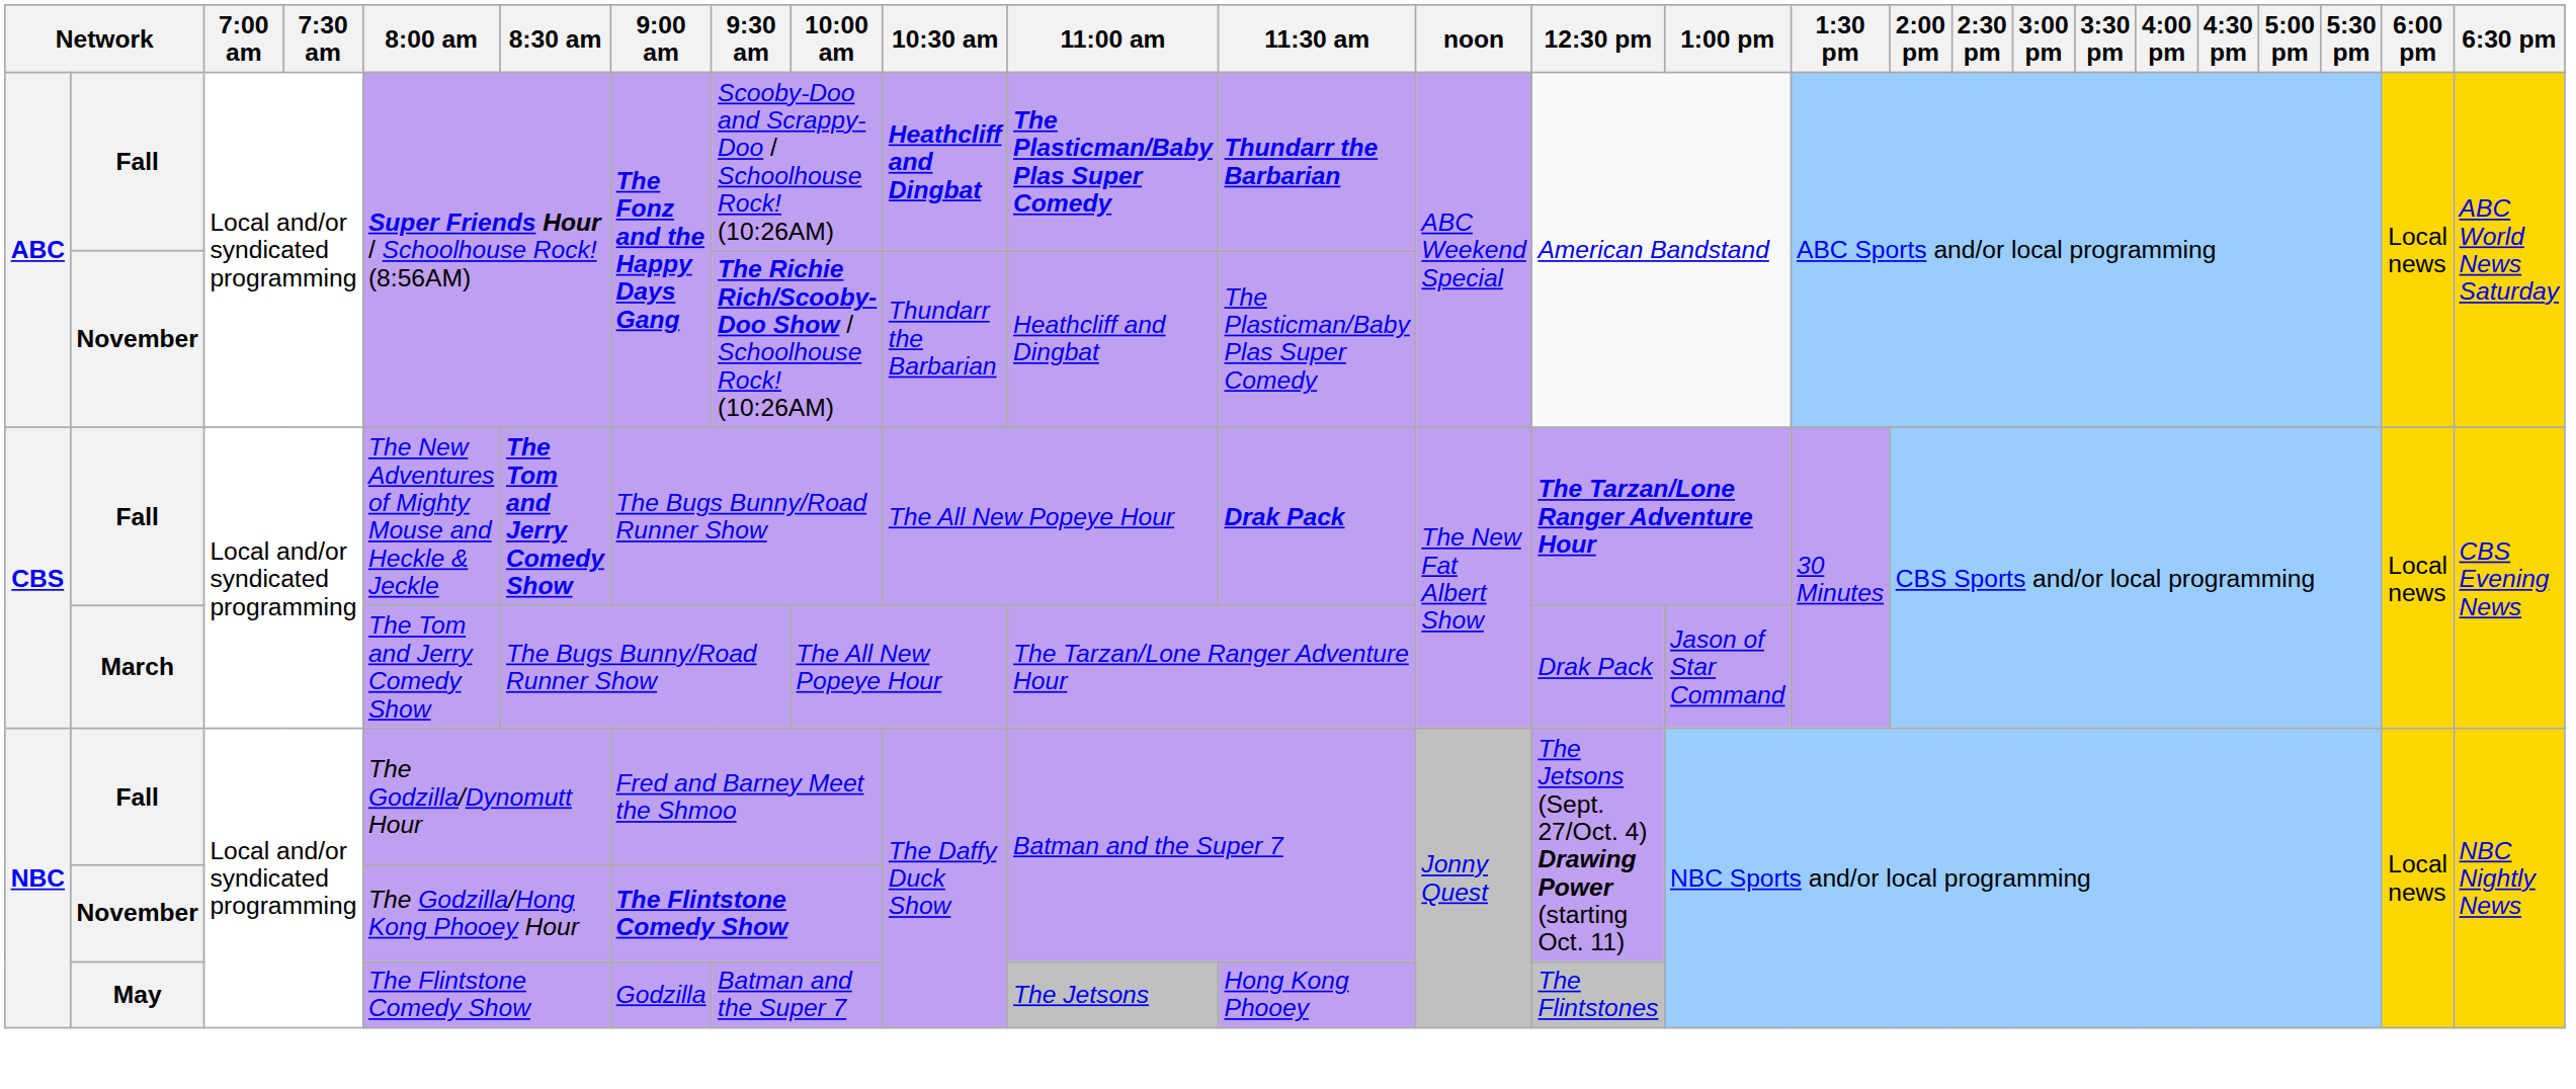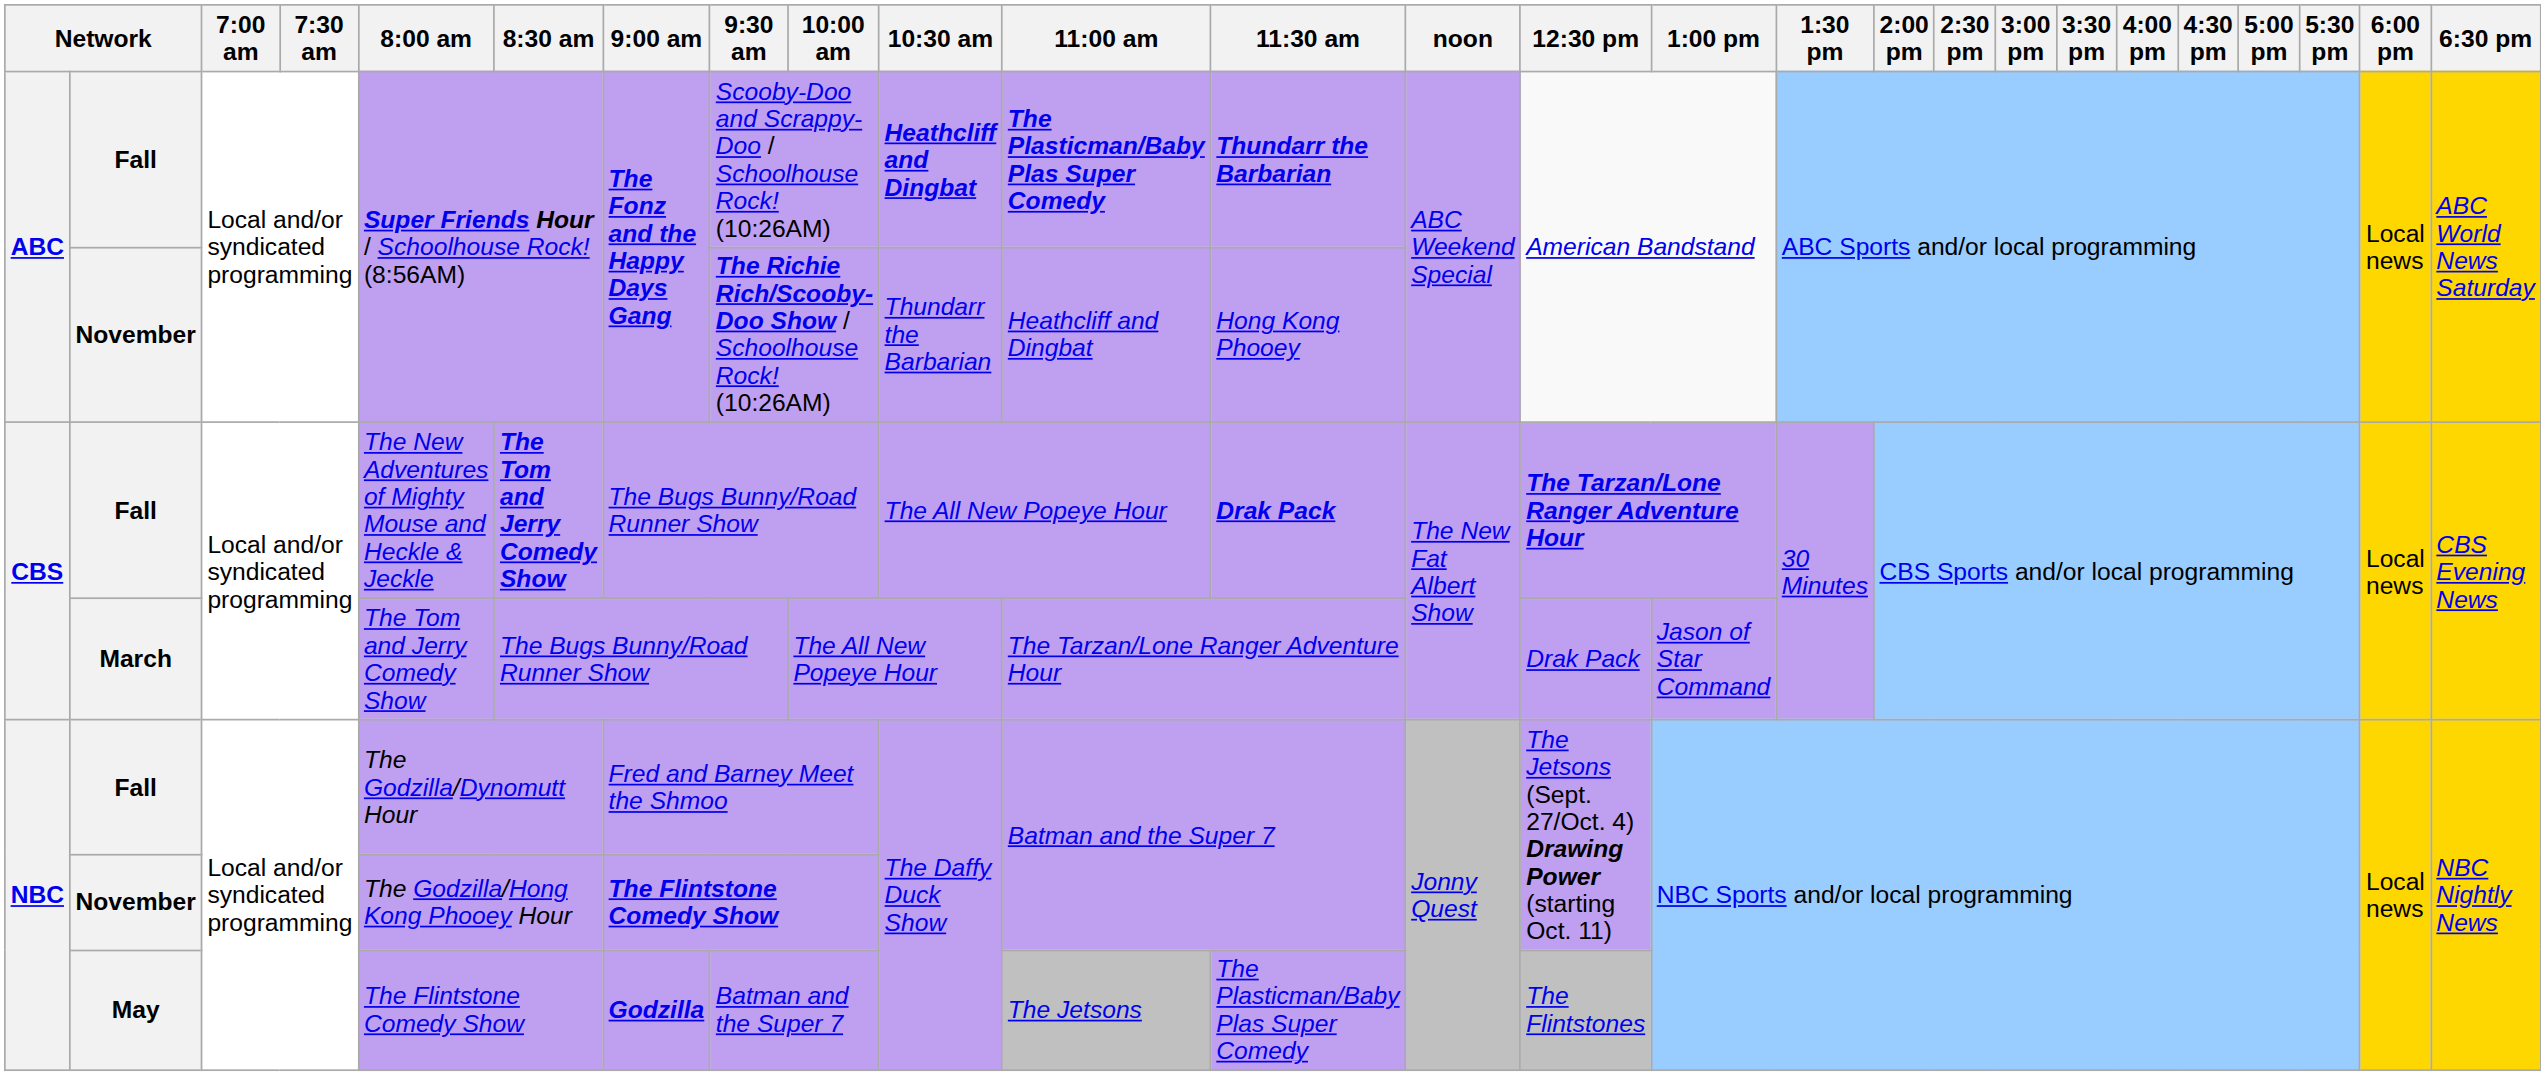 <table class=wikitable style="font-size:90%">
 <tr>
 <th width="1.5%" bgcolor="#C0C0C0" colspan="2">Network</th>
 <th width="4%" bgcolor="#C0C0C0">7:00 am</th>
 <th width="4%" bgcolor="#C0C0C0">7:30 am</th>
 <th width="4%" bgcolor="#C0C0C0">8:00 am</th>
 <th width="4%" bgcolor="#C0C0C0">8:30 am</th>
 <th width="4%" bgcolor="#C0C0C0">9:00 am</th>
 <th width="4%" bgcolor="#C0C0C0">9:30 am</th>
 <th width="4%" bgcolor="#C0C0C0">10:00 am</th>
 <th width="4%" bgcolor="#C0C0C0">10:30 am</th>
 <th width="4%" bgcolor="#C0C0C0">11:00 am</th>
 <th width="4%" bgcolor="#C0C0C0">11:30 am</th>
 <th width="4%" bgcolor="#C0C0C0">noon</th>
 <th width="4%" bgcolor="#C0C0C0">12:30 pm</th>
 <th width="4%" bgcolor="#C0C0C0">1:00 pm</th>
 <th width="4%" bgcolor="#C0C0C0">1:30 pm</th>
 <th width="4%" bgcolor="#C0C0C0">2:00 pm</th>
 <th width="4%" bgcolor="#C0C0C0">2:30 pm</th>
 <th width="4%" bgcolor="#C0C0C0">3:00 pm</th>
 <th width="4%" bgcolor="#C0C0C0">3:30 pm</th>
 <th width="4%" bgcolor="#C0C0C0">4:00 pm</th>
 <th width="4%" bgcolor="#C0C0C0">4:30 pm</th>
 <th width="4%" bgcolor="#C0C0C0">5:00 pm</th>
 <th width="4%" bgcolor="#C0C0C0">5:30 pm</th>
 <th width="4%" bgcolor="#C0C0C0">6:00 pm</th>
 <th width="4%" bgcolor="#C0C0C0">6:30 pm</th>
 </tr>
 <tr>
 <th bgcolor="#C0C0C0" rowspan="2"><a href='#'>ABC</a></th>
 <th>Fall</th>
 <td bgcolor="white" colspan="2" rowspan="2">Local and/or<br>syndicated<br>programming</td>
 <td bgcolor="bf9fef" colspan="2" rowspan="2"><strong><em><a href='#'>Super Friends</a> Hour</em></strong> / <em><a href='#'>Schoolhouse Rock!</a></em> (8:56AM)</td>
 <td bgcolor="bf9fef" rowspan="2"><strong><em><a href='#'>The Fonz and the Happy Days Gang</a></em></strong></td>
 <td bgcolor="bf9fef" colspan="2" rowspan="1"><em><a href='#'>Scooby-Doo and Scrappy-Doo</a></em> / <em><a href='#'>Schoolhouse Rock!</a></em> (10:26AM)</td>
 <td bgcolor="bf9fef" rowspan="1"><strong><em><a href='#'>Heathcliff and Dingbat</a></em></strong></td>
 <td bgcolor="bf9fef" rowspan="1"><strong><em><a href='#'>The Plasticman/Baby Plas Super Comedy</a></em></strong></td>
 <td bgcolor="bf9fef" rowspan="1"><strong><em><a href='#'>Thundarr the Barbarian</a></em></strong></td>
 <td bgcolor="bf9fef" rowspan="2"><em><a href='#'>ABC Weekend Special</a></em></td>
 <td colspan="2"rowspan="2"><em><a href='#'>American Bandstand</a></em></td>
 <td bgcolor="99ccff" colspan="9"rowspan="2"><a href='#'>ABC Sports</a> and/or local programming</td>
 <td bgcolor="gold" rowspan="2">Local news</td>
 <td bgcolor="gold" rowspan="2"><em><a href='#'>ABC World News Saturday</a></em></td>
 </tr>
 <tr>
 <th>November</th>
 <td bgcolor="bf9fef" colspan="2" rowspan="1"><strong><em><a href='#'>The Richie Rich/Scooby-Doo Show</a></em></strong> / <em><a href='#'>Schoolhouse Rock!</a></em> (10:26AM)</td>
 <td bgcolor="bf9fef" rowspan="1"><em><a href='#'>Thundarr the Barbarian</a></em></td>
 <td bgcolor="bf9fef" rowspan="1"><em><a href='#'>Heathcliff and Dingbat</a></em></td>
-<td bgcolor="bf9fef" rowspan="1"><em><a href='#'>The Plasticman/Baby Plas Super Comedy</a></em></td>
+<td bgcolor="bf9fef"rowspan="1"><em><a href='#'>Hong Kong Phooey</a></em> </td>
 </tr>
 <tr>
 <th bgcolor="#C0C0C0" rowspan="2"><a href='#'>CBS</a></th>
 <th>Fall</th>
 <td bgcolor="white" colspan="2" rowspan="2">Local and/or<br>syndicated<br>programming</td>
 <td bgcolor="bf9fef" rowspan="1"><em><a href='#'>The New Adventures of Mighty Mouse and Heckle & Jeckle</a></em></td>
 <td bgcolor="bf9fef" rowspan="1"><strong><em><a href='#'>The Tom and Jerry Comedy Show</a></em></strong></td>
 <td bgcolor="bf9fef" colspan="3" rowspan="1"><em><a href='#'>The Bugs Bunny/Road Runner Show</a></em></td>
 <td bgcolor="bf9fef" colspan="2" rowspan="1"><em><a href='#'>The All New Popeye Hour</a></em></td>
 <td bgcolor="bf9fef" rowspan="1"><strong><em><a href='#'>Drak Pack</a></em></strong></td>
 <td bgcolor="bf9fef" rowspan="2"><em><a href='#'>The New Fat Albert Show</a></em></td>
 <td bgcolor="bf9fef" colspan="2" rowspan="1"><strong><em><a href='#'>The Tarzan/Lone Ranger Adventure Hour</a></em></strong></td>
 <td bgcolor="bf9fef" rowspan="2"><em><a href='#'>30 Minutes</a></em></td>
 <td bgcolor="99ccff" colspan="8"rowspan="2"><a href='#'>CBS Sports</a> and/or local programming</td>
 <td bgcolor="gold" rowspan="2">Local news</td>
 <td bgcolor="gold" rowspan="2"><em><a href='#'>CBS Evening News</a></em></td>
 </tr>
 <tr>
 <th>March</th>
 <td bgcolor="bf9fef" rowspan="1"><em><a href='#'>The Tom and Jerry Comedy Show</a></em></td>
 <td bgcolor="bf9fef" colspan="3" rowspan="1"><em><a href='#'>The Bugs Bunny/Road Runner Show</a></em></td>
 <td bgcolor="bf9fef" colspan="2" rowspan="1"><em><a href='#'>The All New Popeye Hour</a></em></td>
 <td bgcolor="bf9fef" colspan="2" rowspan="1"><em><a href='#'>The Tarzan/Lone Ranger Adventure Hour</a></em></td>
 <td bgcolor="bf9fef" rowspan="1"><em><a href='#'>Drak Pack</a></em></td>
 <td bgcolor="bf9fef" rowspan="1"><em><a href='#'>Jason of Star Command</a></em> </td>
 </tr>
 <tr>
 <th bgcolor="#C0C0C0" rowspan="3"><a href='#'>NBC</a></th>
 <th>Fall</th>
 <td bgcolor="white" rowspan="3"colspan="2">Local and/or<br>syndicated<br>programming</td>
 <td bgcolor="bf9fef"rowspan="1"colspan="2"><em>The <a href='#'>Godzilla</a>/<a href='#'>Dynomutt</a> Hour</em></td>
 <td bgcolor="bf9fef"colspan="3"rowspan="1"><em><a href='#'>Fred and Barney Meet the Shmoo</a></em></td>
 <td bgcolor="bf9fef"rowspan="3"><em><a href='#'>The Daffy Duck Show</a></em></td>
 <td bgcolor="bf9fef"rowspan="2"colspan="2"><em><a href='#'>Batman and the Super 7</a></em></td>
 <td bgcolor="C0C0C0"rowspan="3"><em><a href='#'>Jonny Quest</a></em> </td>
 <td bgcolor="bf9fef"rowspan="2"><em><a href='#'>The Jetsons</a></em>  (Sept. 27/Oct. 4)<br><strong><em>Drawing Power</em></strong> (starting Oct. 11)</td>
 <td bgcolor="99ccff"rowspan="3"colspan="10"><a href='#'>NBC Sports</a> and/or local programming</td>
 <td bgcolor="gold"rowspan="3">Local news</td>
 <td bgcolor="gold"rowspan="3"><em><a href='#'>NBC Nightly News</a></em></td>
 </tr>
 <tr>
 <th>November</th>
 <td bgcolor="bf9fef"rowspan="1"colspan="2"><em>The <a href='#'>Godzilla</a>/<a href='#'>Hong Kong Phooey</a> Hour</em></td>
 <td bgcolor=bf9fef rowspan=1 colspan=3><strong><em><a href='#'>The Flintstone Comedy Show</a></em></strong></td>
 </tr>
 <tr>
 <th>May</th>
 <td bgcolor="bf9fef"colspan="2"rowspan="1"><em><a href='#'>The Flintstone Comedy Show</a></em></td>
-<td bgcolor="bf9fef"rowspan="1"><em><a href='#'>Godzilla</a></em> </td>
+<td bgcolor="bf9fef"rowspan="1"><strong><em><a href='#'>Godzilla</a></em> </strong></td>
 <td bgcolor="bf9fef"rowspan="1"colspan="2"><em><a href='#'>Batman and the Super 7</a></em></td>
 <td bgcolor="C0C0C0"rowspan="1"><em><a href='#'>The Jetsons</a></em> </td>
-<td bgcolor="bf9fef"rowspan="1"><em><a href='#'>Hong Kong Phooey</a></em> </td>
+<td bgcolor="bf9fef" rowspan="1"><em><a href='#'>The Plasticman/Baby Plas Super Comedy</a></em></td>
 <td bgcolor="C0C0C0"rowspan="1"><em><a href='#'>The Flintstones</a></em> </td>
 </tr>
 </table>
